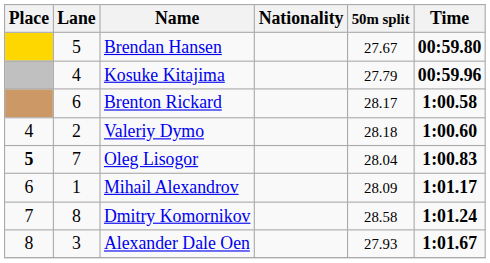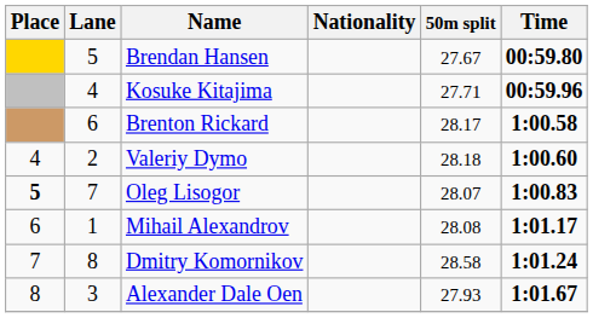 <table class="wikitable sortable" style="text-align:center">
 <tr>
 <th>Place</th>
 <th>Lane</th>
 <th>Name</th>
 <th>Nationality</th>
 <th><small>50m split</small></th>
 <th>Time</th>
 </tr>
 <tr>
 <td bgcolor=gold></td>
 <td>5</td>
 <td align=left><a href='#'>Brendan Hansen</a></td>
 <td align=left></td>
 <td><small>27.67</small></td>
 <td><strong><span>00:</span>59.80</strong></td>
 </tr>
 <tr>
 <td bgcolor=silver></td>
 <td>4</td>
 <td align=left><a href='#'>Kosuke Kitajima</a></td>
 <td align=left></td>
-<td><small>27.79</small></td>
+<td><small>27.71</small></td>
 <td><strong><span>00:</span>59.96</strong></td>
 </tr>
 <tr>
 <td bgcolor=cc9966></td>
 <td>6</td>
 <td align=left><a href='#'>Brenton Rickard</a></td>
 <td align=left></td>
 <td><small>28.17</small></td>
 <td><strong>1:00.58</strong></td>
 </tr>
 <tr>
 <td>4</td>
 <td>2</td>
 <td align=left><a href='#'>Valeriy Dymo</a></td>
 <td align=left></td>
 <td><small>28.18</small></td>
 <td><strong>1:00.60</strong></td>
 </tr>
 <tr>
 <td><strong>5</strong></td>
 <td>7</td>
 <td align=left><a href='#'>Oleg Lisogor</a></td>
 <td align=left></td>
-<td><small>28.04</small></td>
+<td><small>28.07</small></td>
 <td><strong>1:00.83</strong></td>
 </tr>
 <tr>
 <td>6</td>
 <td>1</td>
 <td align=left><a href='#'>Mihail Alexandrov</a></td>
 <td align=left></td>
-<td><small>28.09</small></td>
+<td><small>28.08</small></td>
 <td><strong>1:01.17</strong></td>
 </tr>
 <tr>
 <td>7</td>
 <td>8</td>
 <td align=left><a href='#'>Dmitry Komornikov</a></td>
 <td align=left></td>
 <td><small>28.58</small></td>
 <td><strong>1:01.24</strong></td>
 </tr>
 <tr>
 <td>8</td>
 <td>3</td>
 <td align=left><a href='#'>Alexander Dale Oen</a></td>
 <td align=left></td>
 <td><small>27.93</small></td>
 <td><strong>1:01.67</strong></td>
 </tr>
 <tr>
 </tr>
 </table>
